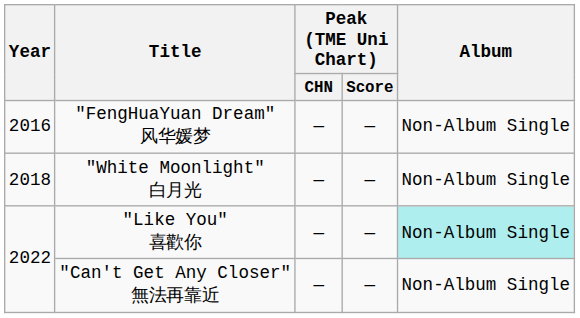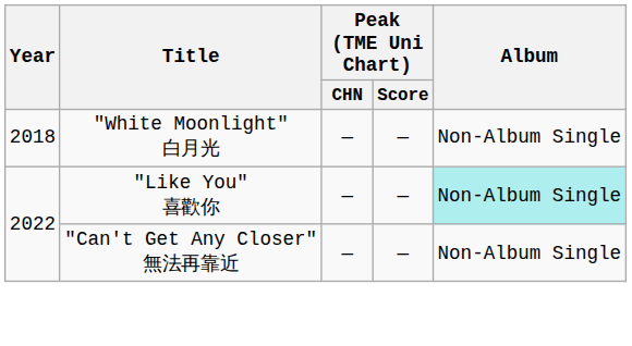 <table class="wikitable plainrowheaders" style="text-align:center">
 <tr>
 <th scope="col" rowspan="2">Year</th>
 <th scope="col" rowspan="2">Title</th>
 <th scope="col" colspan="2">Peak (TME Uni Chart)</th>
 <th scope="col" rowspan="2">Album</th>
 </tr>
 <tr>
 <th scope="col" style="font-size:90%; width:2.5em">CHN</th>
 <th scope="col" style="font-size:90%; width:2.5em">Score</th>
-</tr>
-<tr>
-<td rowspan="1">2016</td>
-<td rowspan="1">"FengHuaYuan Dream" <br> 风华媛梦</td>
-<td>—</td>
-<td>—</td>
-<td>Non-Album Single</td>
 </tr>
 <tr>
 <td rowspan="1">2018</td>
 <td>"White Moonlight" <br> 白月光</td>
 <td>—</td>
 <td>—</td>
 <td>Non-Album Single</td>
 </tr>
 <tr>
 <td rowspan="4">2022</td>
 <td>"Like You" <br> 喜歡你</td>
 <td>—</td>
 <td>—</td>
 <td style="background: paleturquoise;">Non-Album Single</td>
 </tr>
 <tr>
 <td>"Can't Get Any Closer" <br> 無法再靠近</td>
 <td>—</td>
 <td>—</td>
 <td>Non-Album Single</td>
 </tr>
 </table>
